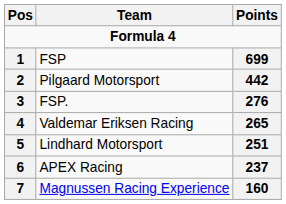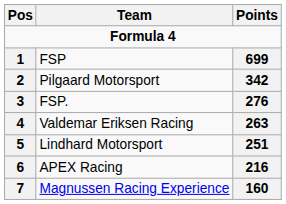 <table class="wikitable" style="font-size: 85%">
 <tr>
 <th>Pos</th>
 <th>Team</th>
 <th>Points</th>
 </tr>
 <tr>
 <td style="text-align:center" colspan=3><strong>Formula 4</strong></td>
 </tr>
 <tr>
 <th>1</th>
 <td style="text-align:left">FSP</td>
 <th>699</th>
 </tr>
 <tr>
 <th>2</th>
 <td style="text-align:left">Pilgaard Motorsport</td>
-<th>442</th>
+<th>342</th>
 </tr>
 <tr>
 <th>3</th>
 <td style="text-align:left">FSP.</td>
 <th>276</th>
 </tr>
 <tr>
 <th>4</th>
 <td style="text-align:left">Valdemar Eriksen Racing</td>
-<th>265</th>
+<th>263</th>
 </tr>
 <tr>
 <th>5</th>
 <td style="text-align:left">Lindhard Motorsport</td>
 <th>251</th>
 </tr>
 <tr>
 <th>6</th>
 <td style="text-align:left">APEX Racing</td>
-<th>237</th>
+<th>216</th>
 </tr>
 <tr>
 <th>7</th>
 <td style="text-align:left"><a href='#'>Magnussen Racing Experience</a></td>
 <th>160</th>
 </tr>
 </table>
